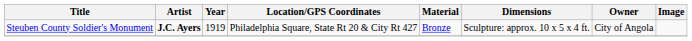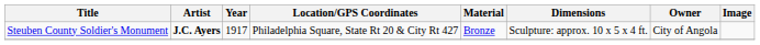 <table class="wikitable sortable">
 <tr>
 <th>Title</th>
 <th>Artist</th>
 <th>Year</th>
 <th>Location/GPS Coordinates</th>
 <th>Material</th>
 <th>Dimensions</th>
 <th>Owner</th>
 <th>Image</th>
 </tr>
 <tr>
 <td><a href='#'>Steuben County Soldier's Monument</a></td>
 <td><strong>J.C. Ayers</strong></td>
-<td>1919</td>
+<td>1917</td>
 <td>Philadelphia Square, State Rt 20 & City Rt 427</td>
 <td><a href='#'>Bronze</a></td>
 <td>Sculpture: approx. 10 x 5 x 4 ft.</td>
 <td>City of Angola</td>
 <td></td>
 </tr>
 <tr>
 </tr>
 </table>
